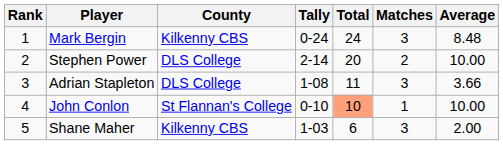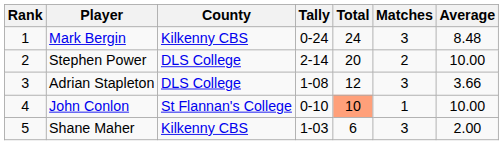 <table class="wikitable">
 <tr>
 <th>Rank</th>
 <th>Player</th>
 <th>County</th>
 <th>Tally</th>
 <th>Total</th>
 <th>Matches</th>
 <th>Average</th>
 </tr>
 <tr>
 <td rowspan=1 align=center>1</td>
 <td><a href='#'>Mark Bergin</a></td>
 <td><a href='#'>Kilkenny CBS</a></td>
 <td align=center>0-24</td>
 <td align=center>24</td>
 <td align=center>3</td>
 <td align=center>8.48</td>
 </tr>
 <tr>
 <td rowspan=1 align=center>2</td>
 <td>Stephen Power</td>
 <td><a href='#'>DLS College</a></td>
 <td align=center>2-14</td>
 <td align=center>20</td>
 <td align=center>2</td>
 <td align=center>10.00</td>
 </tr>
 <tr>
 <td rowspan=1 align=center>3</td>
 <td>Adrian Stapleton</td>
 <td><a href='#'>DLS College</a></td>
 <td align=center>1-08</td>
-<td align=center>11</td>
+<td align=center>12</td>
 <td align=center>3</td>
 <td align=center>3.66</td>
 </tr>
 <tr>
 <td rowspan=1 align=center>4</td>
 <td><a href='#'>John Conlon</a></td>
 <td><a href='#'>St Flannan's College</a></td>
 <td align=center>0-10</td>
 <td align=center style="background: lightsalmon;">10</td>
 <td align=center>1</td>
 <td align=center>10.00</td>
 </tr>
 <tr>
 <td rowspan=1 align=center>5</td>
 <td>Shane Maher</td>
 <td><a href='#'>Kilkenny CBS</a></td>
 <td align=center>1-03</td>
 <td align=center>6</td>
 <td align=center>3</td>
 <td align=center>2.00</td>
 </tr>
 </table>
